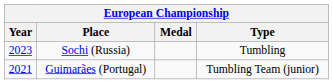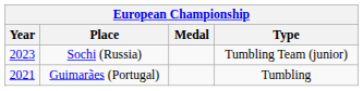 <table class="wikitable center col2izq" style="text-align:center;width:445px;">
 <tr>
 <th colspan="4"><a href='#'>European Championship</a></th>
 </tr>
 <tr>
 <th>Year</th>
 <th>Place</th>
 <th>Medal</th>
 <th>Type</th>
 </tr>
 <tr>
 <td><a href='#'>2023</a></td>
 <td><a href='#'>Sochi</a> (Russia)</td>
 <td></td>
-<td>Tumbling</td>
+<td>Tumbling Team (junior)</td>
 </tr>
 <tr>
 <td><a href='#'>2021</a></td>
 <td><a href='#'>Guimarães</a> (Portugal)</td>
 <td></td>
-<td>Tumbling Team (junior)</td>
+<td>Tumbling</td>
 </tr>
 </table>
